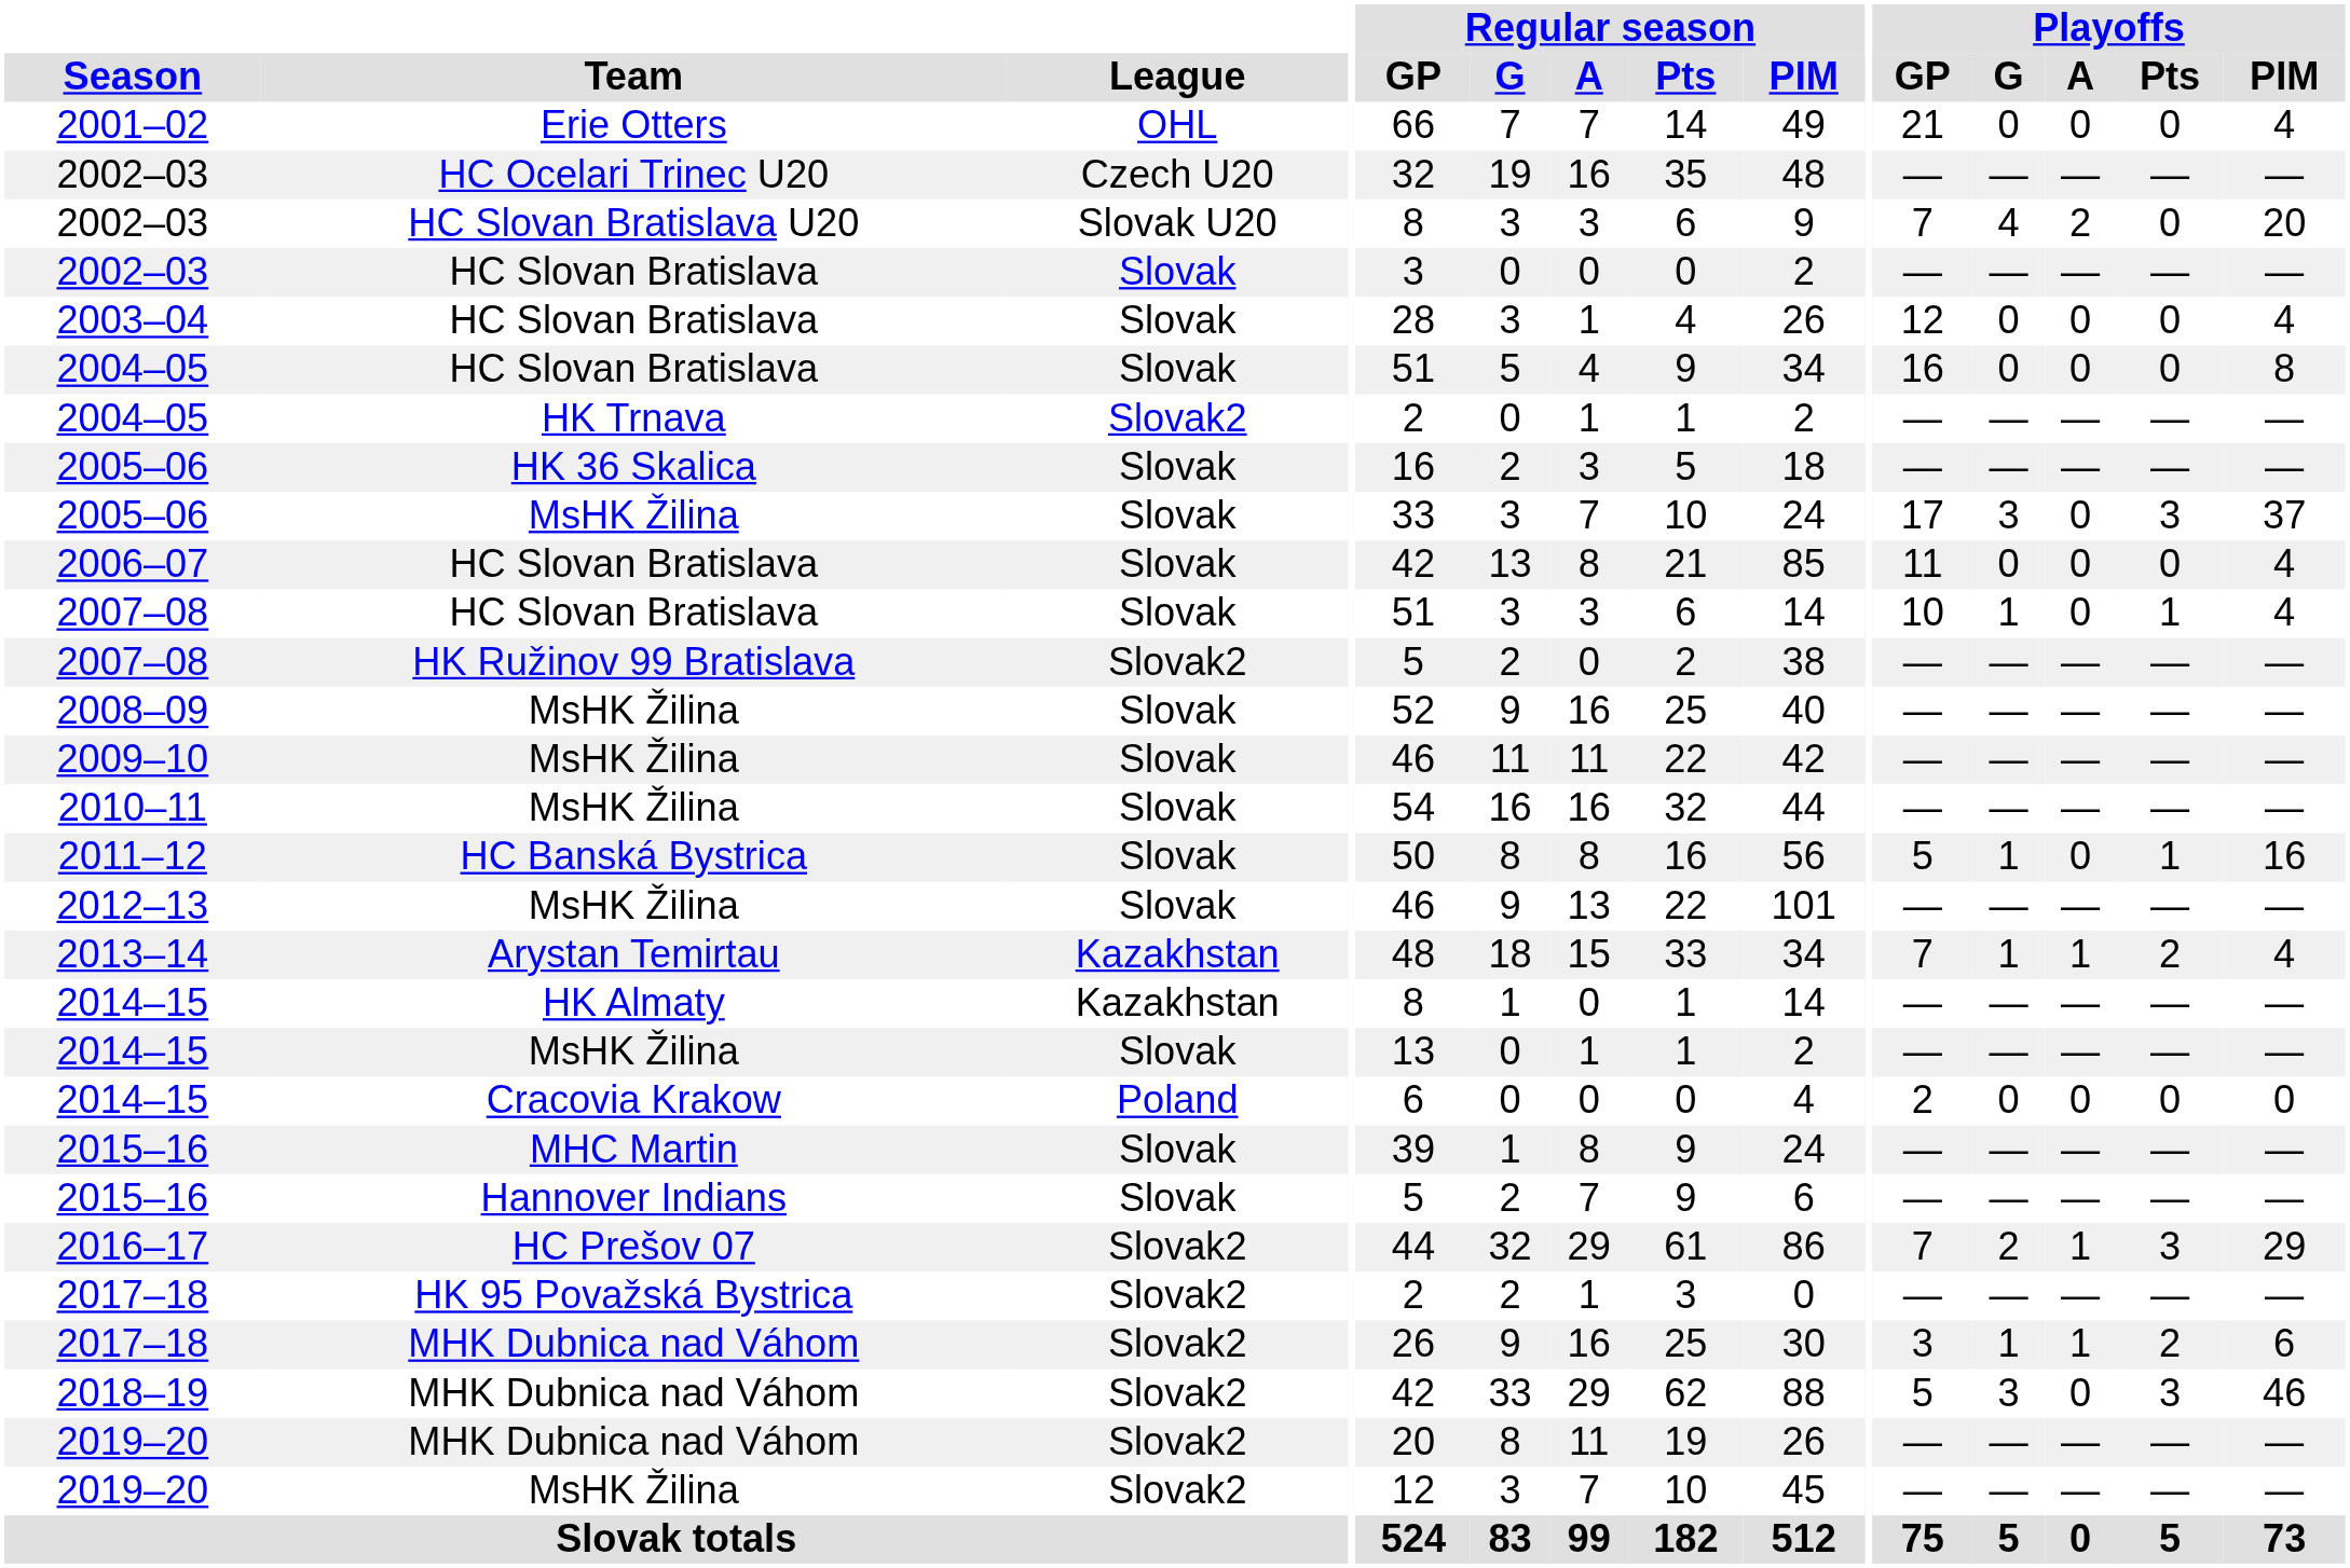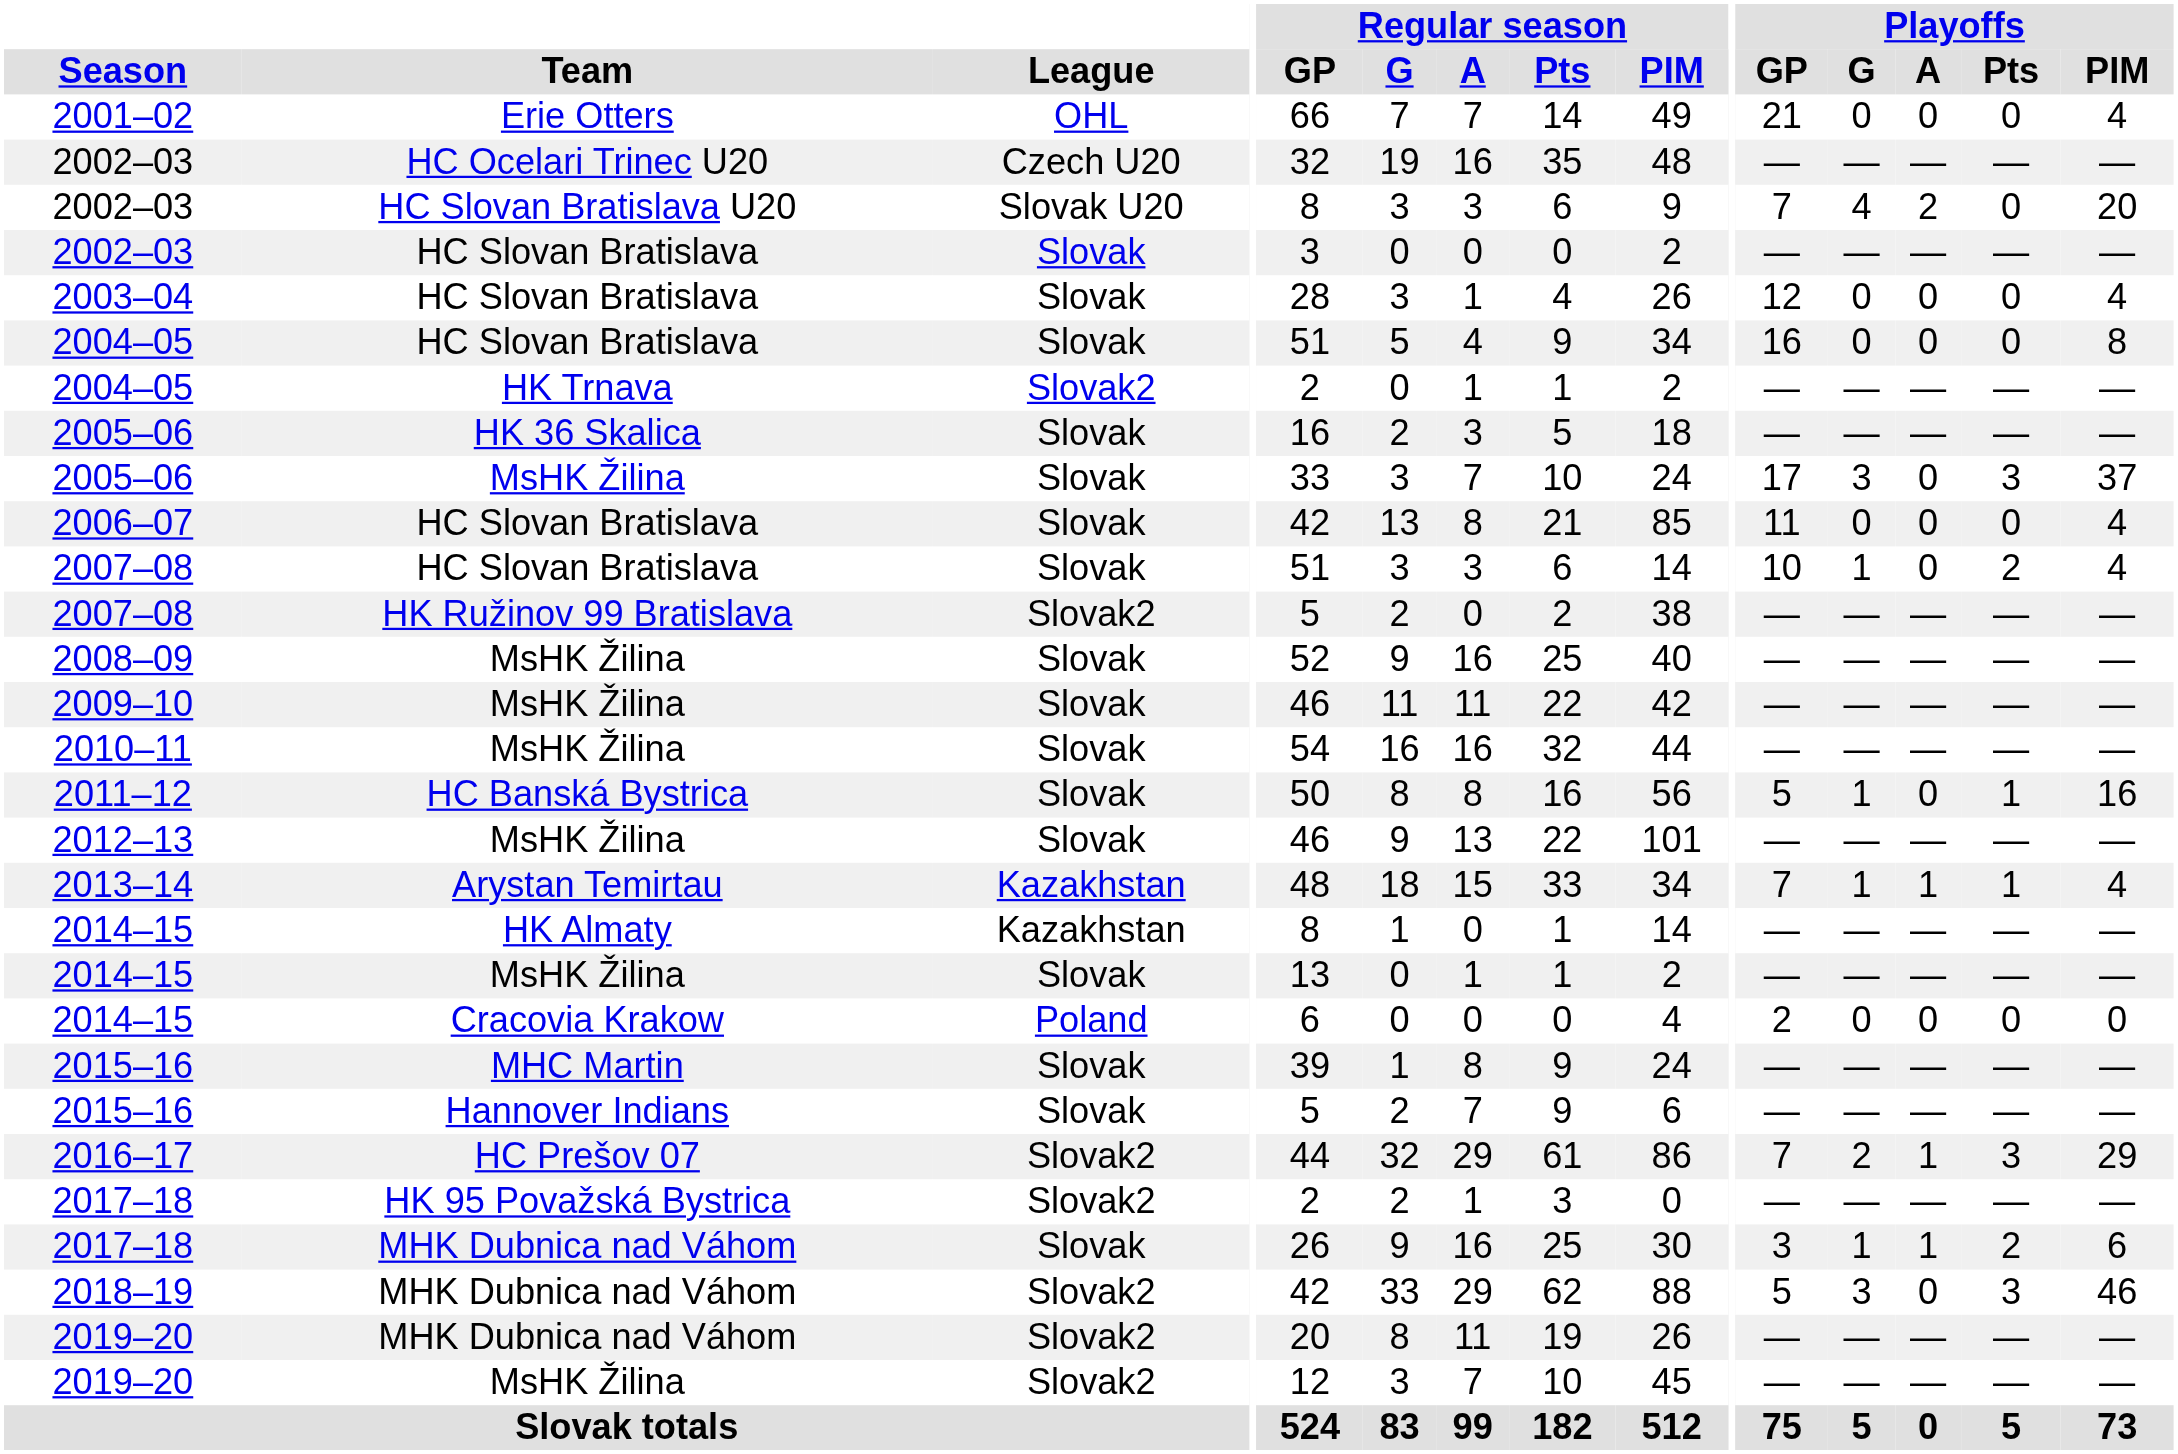 <table border="0" cellpadding="1" cellspacing="0" style="text-align:center; width:60em">
 <tr bgcolor="#e0e0e0">
 <th colspan="3" bgcolor="#ffffff"></th>
 <th rowspan="99" bgcolor="#ffffff"></th>
 <th colspan="5"><a href='#'>Regular season</a></th>
 <th rowspan="99" bgcolor="#ffffff"></th>
 <th colspan="5"><a href='#'>Playoffs</a></th>
 </tr>
 <tr bgcolor="#e0e0e0">
 <th><a href='#'>Season</a></th>
 <th>Team</th>
 <th>League</th>
 <th>GP</th>
 <th><a href='#'>G</a></th>
 <th><a href='#'>A</a></th>
 <th><a href='#'>Pts</a></th>
 <th><a href='#'>PIM</a></th>
 <th>GP</th>
 <th>G</th>
 <th>A</th>
 <th>Pts</th>
 <th>PIM</th>
 </tr>
 <tr>
 <td><a href='#'>2001–02</a></td>
 <td><a href='#'>Erie Otters</a></td>
 <td><a href='#'>OHL</a></td>
 <td>66</td>
 <td>7</td>
 <td>7</td>
 <td>14</td>
 <td>49</td>
 <td>21</td>
 <td>0</td>
 <td>0</td>
 <td>0</td>
 <td>4</td>
 </tr>
 <tr bgcolor="#f0f0f0">
 <td>2002–03</td>
 <td><a href='#'>HC Ocelari Trinec</a> U20</td>
 <td>Czech U20</td>
 <td>32</td>
 <td>19</td>
 <td>16</td>
 <td>35</td>
 <td>48</td>
 <td>—</td>
 <td>—</td>
 <td>—</td>
 <td>—</td>
 <td>—</td>
 </tr>
 <tr>
 <td>2002–03</td>
 <td><a href='#'>HC Slovan Bratislava</a> U20</td>
 <td>Slovak U20</td>
 <td>8</td>
 <td>3</td>
 <td>3</td>
 <td>6</td>
 <td>9</td>
 <td>7</td>
 <td>4</td>
 <td>2</td>
 <td>0</td>
 <td>20</td>
 </tr>
 <tr bgcolor="#f0f0f0">
 <td><a href='#'>2002–03</a></td>
 <td>HC Slovan Bratislava</td>
 <td><a href='#'>Slovak</a></td>
 <td>3</td>
 <td>0</td>
 <td>0</td>
 <td>0</td>
 <td>2</td>
 <td>—</td>
 <td>—</td>
 <td>—</td>
 <td>—</td>
 <td>—</td>
 </tr>
 <tr>
 <td><a href='#'>2003–04</a></td>
 <td>HC Slovan Bratislava</td>
 <td>Slovak</td>
 <td>28</td>
 <td>3</td>
 <td>1</td>
 <td>4</td>
 <td>26</td>
 <td>12</td>
 <td>0</td>
 <td>0</td>
 <td>0</td>
 <td>4</td>
 </tr>
 <tr bgcolor="#f0f0f0">
 <td><a href='#'>2004–05</a></td>
 <td>HC Slovan Bratislava</td>
 <td>Slovak</td>
 <td>51</td>
 <td>5</td>
 <td>4</td>
 <td>9</td>
 <td>34</td>
 <td>16</td>
 <td>0</td>
 <td>0</td>
 <td>0</td>
 <td>8</td>
 </tr>
 <tr>
 <td><a href='#'>2004–05</a></td>
 <td><a href='#'>HK Trnava</a></td>
 <td><a href='#'>Slovak2</a></td>
 <td>2</td>
 <td>0</td>
 <td>1</td>
 <td>1</td>
 <td>2</td>
 <td>—</td>
 <td>—</td>
 <td>—</td>
 <td>—</td>
 <td>—</td>
 </tr>
 <tr bgcolor="#f0f0f0">
 <td><a href='#'>2005–06</a></td>
 <td><a href='#'>HK 36 Skalica</a></td>
 <td>Slovak</td>
 <td>16</td>
 <td>2</td>
 <td>3</td>
 <td>5</td>
 <td>18</td>
 <td>—</td>
 <td>—</td>
 <td>—</td>
 <td>—</td>
 <td>—</td>
 </tr>
 <tr>
 <td><a href='#'>2005–06</a></td>
 <td><a href='#'>MsHK Žilina</a></td>
 <td>Slovak</td>
 <td>33</td>
 <td>3</td>
 <td>7</td>
 <td>10</td>
 <td>24</td>
 <td>17</td>
 <td>3</td>
 <td>0</td>
 <td>3</td>
 <td>37</td>
 </tr>
 <tr bgcolor="#f0f0f0">
 <td><a href='#'>2006–07</a></td>
 <td>HC Slovan Bratislava</td>
 <td>Slovak</td>
 <td>42</td>
 <td>13</td>
 <td>8</td>
 <td>21</td>
 <td>85</td>
 <td>11</td>
 <td>0</td>
 <td>0</td>
 <td>0</td>
 <td>4</td>
 </tr>
 <tr>
 <td><a href='#'>2007–08</a></td>
 <td>HC Slovan Bratislava</td>
 <td>Slovak</td>
 <td>51</td>
 <td>3</td>
 <td>3</td>
 <td>6</td>
 <td>14</td>
 <td>10</td>
 <td>1</td>
 <td>0</td>
-<td>1</td>
+<td>2</td>
 <td>4</td>
 </tr>
 <tr bgcolor="#f0f0f0">
 <td><a href='#'>2007–08</a></td>
 <td><a href='#'>HK Ružinov 99 Bratislava</a></td>
 <td>Slovak2</td>
 <td>5</td>
 <td>2</td>
 <td>0</td>
 <td>2</td>
 <td>38</td>
 <td>—</td>
 <td>—</td>
 <td>—</td>
 <td>—</td>
 <td>—</td>
 </tr>
 <tr>
 <td><a href='#'>2008–09</a></td>
 <td>MsHK Žilina</td>
 <td>Slovak</td>
 <td>52</td>
 <td>9</td>
 <td>16</td>
 <td>25</td>
 <td>40</td>
 <td>—</td>
 <td>—</td>
 <td>—</td>
 <td>—</td>
 <td>—</td>
 </tr>
 <tr bgcolor="#f0f0f0">
 <td><a href='#'>2009–10</a></td>
 <td>MsHK Žilina</td>
 <td>Slovak</td>
 <td>46</td>
 <td>11</td>
 <td>11</td>
 <td>22</td>
 <td>42</td>
 <td>—</td>
 <td>—</td>
 <td>—</td>
 <td>—</td>
 <td>—</td>
 </tr>
 <tr>
 <td><a href='#'>2010–11</a></td>
 <td>MsHK Žilina</td>
 <td>Slovak</td>
 <td>54</td>
 <td>16</td>
 <td>16</td>
 <td>32</td>
 <td>44</td>
 <td>—</td>
 <td>—</td>
 <td>—</td>
 <td>—</td>
 <td>—</td>
 </tr>
 <tr bgcolor="#f0f0f0">
 <td><a href='#'>2011–12</a></td>
 <td><a href='#'>HC Banská Bystrica</a></td>
 <td>Slovak</td>
 <td>50</td>
 <td>8</td>
 <td>8</td>
 <td>16</td>
 <td>56</td>
 <td>5</td>
 <td>1</td>
 <td>0</td>
 <td>1</td>
 <td>16</td>
 </tr>
 <tr>
 <td><a href='#'>2012–13</a></td>
 <td>MsHK Žilina</td>
 <td>Slovak</td>
 <td>46</td>
 <td>9</td>
 <td>13</td>
 <td>22</td>
 <td>101</td>
 <td>—</td>
 <td>—</td>
 <td>—</td>
 <td>—</td>
 <td>—</td>
 </tr>
 <tr bgcolor="#f0f0f0">
 <td><a href='#'>2013–14</a></td>
 <td><a href='#'>Arystan Temirtau</a></td>
 <td><a href='#'>Kazakhstan</a></td>
 <td>48</td>
 <td>18</td>
 <td>15</td>
 <td>33</td>
 <td>34</td>
 <td>7</td>
 <td>1</td>
 <td>1</td>
-<td>2</td>
+<td>1</td>
 <td>4</td>
 </tr>
 <tr>
 <td><a href='#'>2014–15</a></td>
 <td><a href='#'>HK Almaty</a></td>
 <td>Kazakhstan</td>
 <td>8</td>
 <td>1</td>
 <td>0</td>
 <td>1</td>
 <td>14</td>
 <td>—</td>
 <td>—</td>
 <td>—</td>
 <td>—</td>
 <td>—</td>
 </tr>
 <tr bgcolor="#f0f0f0">
 <td><a href='#'>2014–15</a></td>
 <td>MsHK Žilina</td>
 <td>Slovak</td>
 <td>13</td>
 <td>0</td>
 <td>1</td>
 <td>1</td>
 <td>2</td>
 <td>—</td>
 <td>—</td>
 <td>—</td>
 <td>—</td>
 <td>—</td>
 </tr>
 <tr>
 <td><a href='#'>2014–15</a></td>
 <td><a href='#'>Cracovia Krakow</a></td>
 <td><a href='#'>Poland</a></td>
 <td>6</td>
 <td>0</td>
 <td>0</td>
 <td>0</td>
 <td>4</td>
 <td>2</td>
 <td>0</td>
 <td>0</td>
 <td>0</td>
 <td>0</td>
 </tr>
 <tr bgcolor="#f0f0f0">
 <td><a href='#'>2015–16</a></td>
 <td><a href='#'>MHC Martin</a></td>
 <td>Slovak</td>
 <td>39</td>
 <td>1</td>
 <td>8</td>
 <td>9</td>
 <td>24</td>
 <td>—</td>
 <td>—</td>
 <td>—</td>
 <td>—</td>
 <td>—</td>
 </tr>
 <tr>
 <td><a href='#'>2015–16</a></td>
 <td><a href='#'>Hannover Indians</a></td>
 <td>Slovak</td>
 <td>5</td>
 <td>2</td>
 <td>7</td>
 <td>9</td>
 <td>6</td>
 <td>—</td>
 <td>—</td>
 <td>—</td>
 <td>—</td>
 <td>—</td>
 </tr>
 <tr bgcolor="#f0f0f0">
 <td><a href='#'>2016–17</a></td>
 <td><a href='#'>HC Prešov 07</a></td>
 <td>Slovak2</td>
 <td>44</td>
 <td>32</td>
 <td>29</td>
 <td>61</td>
 <td>86</td>
 <td>7</td>
 <td>2</td>
 <td>1</td>
 <td>3</td>
 <td>29</td>
 </tr>
 <tr>
 <td><a href='#'>2017–18</a></td>
 <td><a href='#'>HK 95 Považská Bystrica</a></td>
 <td>Slovak2</td>
 <td>2</td>
 <td>2</td>
 <td>1</td>
 <td>3</td>
 <td>0</td>
 <td>—</td>
 <td>—</td>
 <td>—</td>
 <td>—</td>
 <td>—</td>
 </tr>
 <tr bgcolor="#f0f0f0">
 <td><a href='#'>2017–18</a></td>
 <td><a href='#'>MHK Dubnica nad Váhom</a></td>
-<td>Slovak2</td>
+<td>Slovak</td>
 <td>26</td>
 <td>9</td>
 <td>16</td>
 <td>25</td>
 <td>30</td>
 <td>3</td>
 <td>1</td>
 <td>1</td>
 <td>2</td>
 <td>6</td>
 </tr>
 <tr>
 <td><a href='#'>2018–19</a></td>
 <td>MHK Dubnica nad Váhom</td>
 <td>Slovak2</td>
 <td>42</td>
 <td>33</td>
 <td>29</td>
 <td>62</td>
 <td>88</td>
 <td>5</td>
 <td>3</td>
 <td>0</td>
 <td>3</td>
 <td>46</td>
 </tr>
 <tr bgcolor="#f0f0f0">
 <td><a href='#'>2019–20</a></td>
 <td>MHK Dubnica nad Váhom</td>
 <td>Slovak2</td>
 <td>20</td>
 <td>8</td>
 <td>11</td>
 <td>19</td>
 <td>26</td>
 <td>—</td>
 <td>—</td>
 <td>—</td>
 <td>—</td>
 <td>—</td>
 </tr>
 <tr>
 <td><a href='#'>2019–20</a></td>
 <td>MsHK Žilina</td>
 <td>Slovak2</td>
 <td>12</td>
 <td>3</td>
 <td>7</td>
 <td>10</td>
 <td>45</td>
 <td>—</td>
 <td>—</td>
 <td>—</td>
 <td>—</td>
 <td>—</td>
 </tr>
 <tr>
 </tr>
 <tr ALIGN="center" bgcolor="#e0e0e0">
 <th colspan="3">Slovak totals</th>
 <th ALIGN="center">524</th>
 <th ALIGN="center">83</th>
 <th ALIGN="center">99</th>
 <th ALIGN="center">182</th>
 <th ALIGN="center">512</th>
 <th ALIGN="center">75</th>
 <th ALIGN="center">5</th>
 <th ALIGN="center">0</th>
 <th ALIGN="center">5</th>
 <th ALIGN="center">73</th>
 </tr>
 </table>
